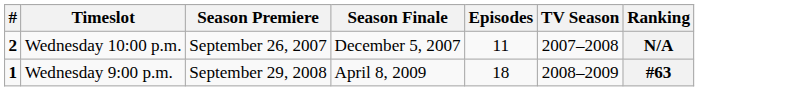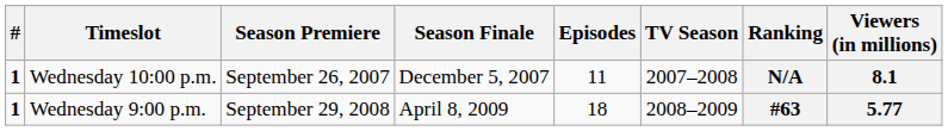 <table class="wikitable">
 <tr style="background:#e0e0e0;">
 <th>#</th>
 <th>Timeslot</th>
 <th>Season Premiere</th>
 <th>Season Finale</th>
 <th>Episodes</th>
 <th>TV Season</th>
 <th>Ranking</th>
+<th>Viewers<br>(in millions)</th>
 </tr>
 <tr style="background:#f9f9f9;">
-<td><strong>2</strong></td>
+<td><strong>1</strong></td>
 <td>Wednesday 10:00 p.m.</td>
 <td>September 26, 2007</td>
 <td>December 5, 2007</td>
 <td style="text-align:center">11</td>
 <td style="text-align:center">2007–2008</td>
 <th style="text-align:center"><strong>N/A</strong></th>
+<th style="text-align:center"><strong>8.1</strong></th>
 </tr>
 <tr style="background:#f9f9f9;">
 <td><strong>1</strong></td>
 <td>Wednesday 9:00 p.m.</td>
 <td>September 29, 2008</td>
 <td>April 8, 2009</td>
 <td style="text-align:center">18</td>
 <td style="text-align:center">2008–2009</td>
 <th style="text-align:center"><strong>#63</strong></th>
+<th style="text-align:center"><strong>5.77</strong></th>
 </tr>
 </table>
